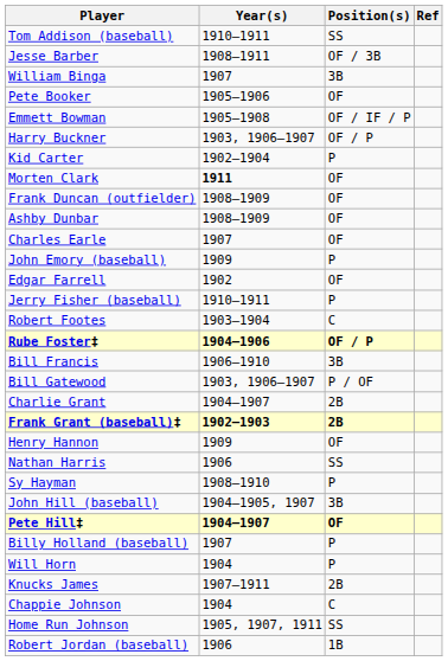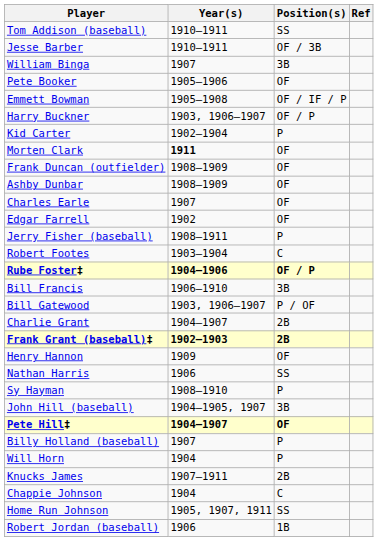 <table class="wikitable">
 <tr>
 <th>Player</th>
 <th>Year(s)</th>
 <th>Position(s)</th>
 <th>Ref</th>
 </tr>
 <tr>
 <td><a href='#'>Tom Addison (baseball)</a></td>
 <td>1910–1911</td>
 <td>SS</td>
 <td></td>
 </tr>
 <tr>
 <td><a href='#'>Jesse Barber</a></td>
-<td>1908–1911</td>
+<td>1910–1911</td>
 <td>OF / 3B</td>
 <td></td>
 </tr>
 <tr>
 <td><a href='#'>William Binga</a></td>
 <td>1907</td>
 <td>3B</td>
 <td></td>
 </tr>
 <tr>
 <td><a href='#'>Pete Booker</a></td>
 <td>1905–1906</td>
 <td>OF</td>
 <td></td>
 </tr>
 <tr>
 <td><a href='#'>Emmett Bowman</a></td>
 <td>1905–1908</td>
 <td>OF / IF / P</td>
 <td></td>
 </tr>
 <tr>
 <td><a href='#'>Harry Buckner</a></td>
 <td>1903, 1906–1907</td>
 <td>OF / P</td>
 <td></td>
 </tr>
 <tr>
 <td><a href='#'>Kid Carter</a></td>
 <td>1902–1904</td>
 <td>P</td>
 <td></td>
 </tr>
 <tr>
 <td><a href='#'>Morten Clark</a></td>
 <td><strong>1911</strong></td>
 <td>OF</td>
 <td></td>
 </tr>
 <tr>
 <td><a href='#'>Frank Duncan (outfielder)</a></td>
 <td>1908–1909</td>
 <td>OF</td>
 <td></td>
 </tr>
 <tr>
 <td><a href='#'>Ashby Dunbar</a></td>
 <td>1908–1909</td>
 <td>OF</td>
 <td></td>
 </tr>
 <tr>
 <td><a href='#'>Charles Earle</a></td>
 <td>1907</td>
 <td>OF</td>
 <td></td>
 </tr>
 <tr>
-<td><a href='#'>John Emory (baseball)</a></td>
-<td>1909</td>
-<td>P</td>
-<td></td>
-</tr>
-<tr>
 <td><a href='#'>Edgar Farrell</a></td>
 <td>1902</td>
 <td>OF</td>
 <td></td>
 </tr>
 <tr>
 <td><a href='#'>Jerry Fisher (baseball)</a></td>
-<td>1910–1911</td>
+<td>1908–1911</td>
 <td>P</td>
 <td></td>
 </tr>
 <tr>
 <td><a href='#'>Robert Footes</a></td>
 <td>1903–1904</td>
 <td>C</td>
 <td></td>
 </tr>
 <tr style="background:#FFFFCC;">
 <td><strong><a href='#'>Rube Foster</a>‡</strong></td>
 <td><strong>1904–1906</strong></td>
 <td><strong>OF / P</strong></td>
 <td><strong></strong></td>
 </tr>
 <tr>
 <td><a href='#'>Bill Francis</a></td>
 <td>1906–1910</td>
 <td>3B</td>
 <td></td>
 </tr>
 <tr>
 <td><a href='#'>Bill Gatewood</a></td>
 <td>1903, 1906–1907</td>
 <td>P / OF</td>
 <td></td>
 </tr>
 <tr>
 <td><a href='#'>Charlie Grant</a></td>
 <td>1904–1907</td>
 <td>2B</td>
 <td></td>
 </tr>
 <tr style="background:#FFFFCC;">
 <td><strong><a href='#'>Frank Grant (baseball)</a>‡</strong></td>
 <td><strong>1902–1903</strong></td>
 <td><strong>2B</strong></td>
 <td><strong></strong></td>
 </tr>
 <tr>
 <td><a href='#'>Henry Hannon</a></td>
 <td>1909</td>
 <td>OF</td>
 <td></td>
 </tr>
 <tr>
 <td><a href='#'>Nathan Harris</a></td>
 <td>1906</td>
 <td>SS</td>
 <td></td>
 </tr>
 <tr>
 <td><a href='#'>Sy Hayman</a></td>
 <td>1908–1910</td>
 <td>P</td>
 <td></td>
 </tr>
 <tr>
 <td><a href='#'>John Hill (baseball)</a></td>
 <td>1904–1905, 1907</td>
 <td>3B</td>
 <td></td>
 </tr>
 <tr style="background:#FFFFCC;">
 <td><strong><a href='#'>Pete Hill</a>‡</strong></td>
 <td><strong>1904–1907</strong></td>
 <td><strong>OF</strong></td>
 <td><strong></strong></td>
 </tr>
 <tr>
 <td><a href='#'>Billy Holland (baseball)</a></td>
 <td>1907</td>
 <td>P</td>
 <td></td>
 </tr>
 <tr>
 <td><a href='#'>Will Horn</a></td>
 <td>1904</td>
 <td>P</td>
 <td></td>
 </tr>
 <tr>
 <td><a href='#'>Knucks James</a></td>
 <td>1907–1911</td>
 <td>2B</td>
 <td></td>
 </tr>
 <tr>
 <td><a href='#'>Chappie Johnson</a></td>
 <td>1904</td>
 <td>C</td>
 <td></td>
 </tr>
 <tr>
 <td><a href='#'>Home Run Johnson</a></td>
 <td>1905, 1907, 1911</td>
 <td>SS</td>
 <td></td>
 </tr>
 <tr>
 <td><a href='#'>Robert Jordan (baseball)</a></td>
 <td>1906</td>
 <td>1B</td>
 <td></td>
 </tr>
 </table>
